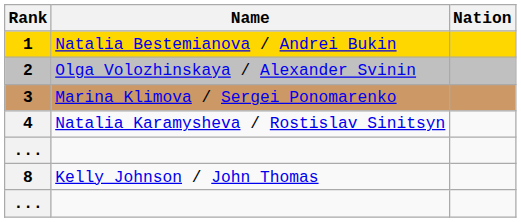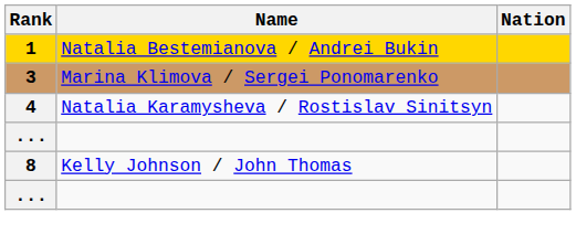 <table class="wikitable">
 <tr>
 <th>Rank</th>
 <th>Name</th>
 <th>Nation</th>
 </tr>
 <tr bgcolor="gold">
 <td align="center"><strong>1</strong></td>
 <td><a href='#'>Natalia Bestemianova</a> / <a href='#'>Andrei Bukin</a></td>
-<td></td>
-</tr>
-<tr bgcolor="silver">
-<td align="center"><strong>2</strong></td>
-<td><a href='#'>Olga Volozhinskaya</a> / <a href='#'>Alexander Svinin</a></td>
 <td></td>
 </tr>
 <tr bgcolor="cc9966">
 <td align="center"><strong>3</strong></td>
 <td><a href='#'>Marina Klimova</a> / <a href='#'>Sergei Ponomarenko</a></td>
 <td></td>
 </tr>
 <tr>
 <th>4</th>
 <td><a href='#'>Natalia Karamysheva</a> / <a href='#'>Rostislav Sinitsyn</a></td>
 <td></td>
 </tr>
 <tr>
 <th>...</th>
 <td></td>
 <td></td>
 </tr>
 <tr>
 <th>8</th>
 <td><a href='#'>Kelly Johnson</a> / <a href='#'>John Thomas</a></td>
 <td></td>
 </tr>
 <tr>
 <th>...</th>
 <td></td>
 <td></td>
 </tr>
 </table>
